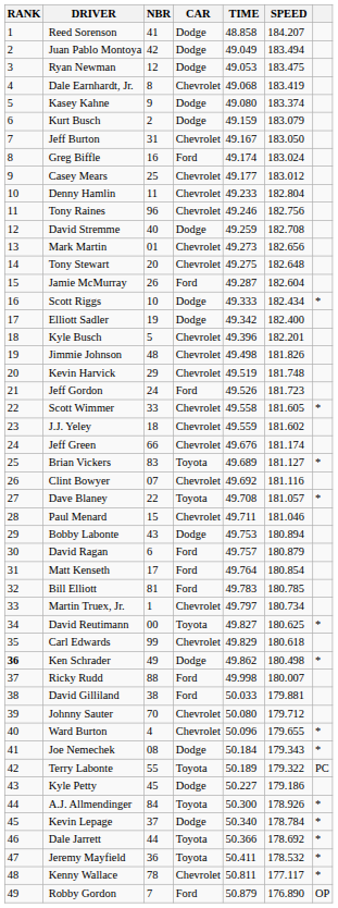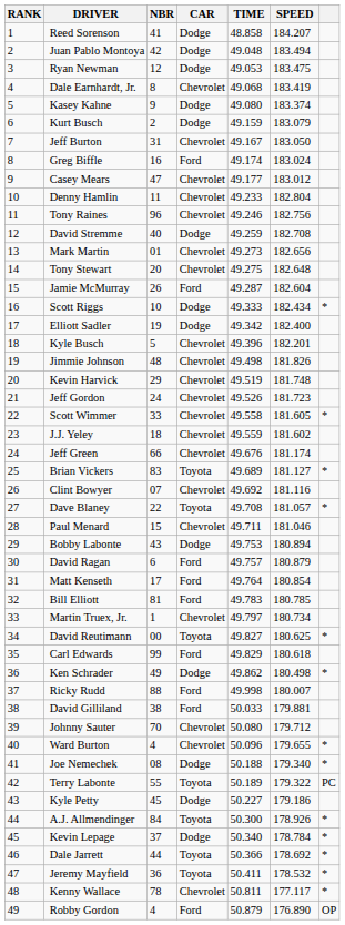 <table class="wikitable">
 <tr>
 <th>RANK</th>
 <th>DRIVER</th>
 <th>NBR</th>
 <th>CAR</th>
 <th>TIME</th>
 <th>SPEED</th>
 <th></th>
 </tr>
 <tr>
 <td>1</td>
 <td> Reed Sorenson</td>
 <td>41</td>
 <td>Dodge</td>
 <td>48.858  </td>
 <td>184.207  </td>
 <td></td>
 </tr>
 <tr>
 <td>2</td>
 <td> Juan Pablo Montoya</td>
 <td>42</td>
 <td>Dodge</td>
-<td>49.049  </td>
+<td>49.048  </td>
 <td>183.494  </td>
 <td></td>
 </tr>
 <tr>
 <td>3</td>
 <td> Ryan Newman</td>
 <td>12</td>
 <td>Dodge</td>
 <td>49.053  </td>
 <td>183.475  </td>
 <td></td>
 </tr>
 <tr>
 <td>4</td>
 <td> Dale Earnhardt, Jr.</td>
 <td>8</td>
 <td>Chevrolet</td>
 <td>49.068  </td>
 <td>183.419  </td>
 <td></td>
 </tr>
 <tr>
 <td>5</td>
 <td> Kasey Kahne</td>
 <td>9</td>
 <td>Dodge</td>
 <td>49.080  </td>
 <td>183.374  </td>
 <td></td>
 </tr>
 <tr>
 <td>6</td>
 <td> Kurt Busch</td>
 <td>2</td>
 <td>Dodge</td>
 <td>49.159  </td>
 <td>183.079  </td>
 <td></td>
 </tr>
 <tr>
 <td>7</td>
 <td> Jeff Burton</td>
 <td>31</td>
 <td>Chevrolet</td>
 <td>49.167  </td>
 <td>183.050  </td>
 <td></td>
 </tr>
 <tr>
 <td>8</td>
 <td> Greg Biffle</td>
 <td>16</td>
 <td>Ford</td>
 <td>49.174  </td>
 <td>183.024  </td>
 <td></td>
 </tr>
 <tr>
 <td>9</td>
 <td> Casey Mears</td>
-<td>25</td>
+<td>47</td>
 <td>Chevrolet</td>
 <td>49.177  </td>
 <td>183.012  </td>
 <td></td>
 </tr>
 <tr>
 <td>10</td>
 <td> Denny Hamlin</td>
 <td>11</td>
 <td>Chevrolet</td>
 <td>49.233  </td>
 <td>182.804  </td>
 <td></td>
 </tr>
 <tr>
 <td>11</td>
 <td> Tony Raines</td>
 <td>96</td>
 <td>Chevrolet</td>
 <td>49.246  </td>
 <td>182.756  </td>
 <td></td>
 </tr>
 <tr>
 <td>12</td>
 <td> David Stremme</td>
 <td>40</td>
 <td>Dodge</td>
 <td>49.259  </td>
 <td>182.708  </td>
 <td></td>
 </tr>
 <tr>
 <td>13</td>
 <td> Mark Martin</td>
 <td>01</td>
 <td>Chevrolet</td>
 <td>49.273  </td>
 <td>182.656  </td>
 <td></td>
 </tr>
 <tr>
 <td>14</td>
 <td> Tony Stewart</td>
 <td>20</td>
 <td>Chevrolet</td>
 <td>49.275  </td>
 <td>182.648  </td>
 <td></td>
 </tr>
 <tr>
 <td>15</td>
 <td> Jamie McMurray</td>
 <td>26</td>
 <td>Ford</td>
 <td>49.287  </td>
 <td>182.604  </td>
 <td></td>
 </tr>
 <tr>
 <td>16</td>
 <td> Scott Riggs</td>
 <td>10</td>
 <td>Dodge</td>
 <td>49.333  </td>
 <td>182.434  </td>
 <td>*</td>
 </tr>
 <tr>
 <td>17</td>
 <td> Elliott Sadler</td>
 <td>19</td>
 <td>Dodge</td>
 <td>49.342  </td>
 <td>182.400  </td>
 <td></td>
 </tr>
 <tr>
 <td>18</td>
 <td> Kyle Busch</td>
 <td>5</td>
 <td>Chevrolet</td>
 <td>49.396  </td>
 <td>182.201  </td>
 <td></td>
 </tr>
 <tr>
 <td>19</td>
 <td> Jimmie Johnson</td>
 <td>48</td>
 <td>Chevrolet</td>
 <td>49.498  </td>
 <td>181.826  </td>
 <td></td>
 </tr>
 <tr>
 <td>20</td>
 <td> Kevin Harvick</td>
 <td>29</td>
 <td>Chevrolet</td>
 <td>49.519  </td>
 <td>181.748  </td>
 <td></td>
 </tr>
 <tr>
 <td>21</td>
 <td> Jeff Gordon</td>
 <td>24</td>
-<td>Ford</td>
+<td>Chevrolet</td>
 <td>49.526  </td>
 <td>181.723  </td>
 <td></td>
 </tr>
 <tr>
 <td>22</td>
 <td> Scott Wimmer</td>
 <td>33</td>
 <td>Chevrolet</td>
 <td>49.558  </td>
 <td>181.605  </td>
 <td>*</td>
 </tr>
 <tr>
 <td>23</td>
 <td> J.J. Yeley</td>
 <td>18</td>
 <td>Chevrolet</td>
 <td>49.559  </td>
 <td>181.602  </td>
 <td></td>
 </tr>
 <tr>
 <td>24</td>
 <td> Jeff Green</td>
 <td>66</td>
 <td>Chevrolet</td>
 <td>49.676  </td>
 <td>181.174  </td>
 <td></td>
 </tr>
 <tr>
 <td>25</td>
 <td> Brian Vickers</td>
 <td>83</td>
 <td>Toyota</td>
 <td>49.689  </td>
 <td>181.127  </td>
 <td>*</td>
 </tr>
 <tr>
 <td>26</td>
 <td> Clint Bowyer</td>
 <td>07</td>
 <td>Chevrolet</td>
 <td>49.692  </td>
 <td>181.116  </td>
 <td></td>
 </tr>
 <tr>
 <td>27</td>
 <td> Dave Blaney</td>
 <td>22</td>
 <td>Toyota</td>
 <td>49.708  </td>
 <td>181.057  </td>
 <td>*</td>
 </tr>
 <tr>
 <td>28</td>
 <td> Paul Menard</td>
 <td>15</td>
 <td>Chevrolet</td>
 <td>49.711  </td>
 <td>181.046  </td>
 <td></td>
 </tr>
 <tr>
 <td>29</td>
 <td> Bobby Labonte</td>
 <td>43</td>
 <td>Dodge</td>
 <td>49.753  </td>
 <td>180.894  </td>
 <td></td>
 </tr>
 <tr>
 <td>30</td>
 <td> David Ragan</td>
 <td>6</td>
 <td>Ford</td>
 <td>49.757  </td>
 <td>180.879  </td>
 <td></td>
 </tr>
 <tr>
 <td>31</td>
 <td> Matt Kenseth</td>
 <td>17</td>
 <td>Ford</td>
 <td>49.764  </td>
 <td>180.854  </td>
 <td></td>
 </tr>
 <tr>
 <td>32</td>
 <td> Bill Elliott</td>
 <td>81</td>
 <td>Ford</td>
 <td>49.783  </td>
 <td>180.785  </td>
 <td></td>
 </tr>
 <tr>
 <td>33</td>
 <td> Martin Truex, Jr.</td>
 <td>1</td>
 <td>Chevrolet</td>
 <td>49.797  </td>
 <td>180.734  </td>
 <td></td>
 </tr>
 <tr>
 <td>34</td>
 <td> David Reutimann</td>
 <td>00</td>
 <td>Toyota</td>
 <td>49.827  </td>
 <td>180.625  </td>
 <td>*</td>
 </tr>
 <tr>
 <td>35</td>
 <td> Carl Edwards</td>
 <td>99</td>
-<td>Chevrolet</td>
+<td>Ford</td>
 <td>49.829  </td>
 <td>180.618  </td>
 <td></td>
 </tr>
 <tr>
-<td><strong>36</strong></td>
+<td>36</td>
 <td> Ken Schrader</td>
 <td>49</td>
 <td>Dodge</td>
 <td>49.862  </td>
 <td>180.498  </td>
 <td>*</td>
 </tr>
 <tr>
 <td>37</td>
 <td> Ricky Rudd</td>
 <td>88</td>
 <td>Ford</td>
 <td>49.998  </td>
 <td>180.007  </td>
 <td></td>
 </tr>
 <tr>
 <td>38</td>
 <td> David Gilliland</td>
 <td>38</td>
 <td>Ford</td>
 <td>50.033  </td>
 <td>179.881  </td>
 <td></td>
 </tr>
 <tr>
 <td>39</td>
 <td> Johnny Sauter</td>
 <td>70</td>
 <td>Chevrolet</td>
 <td>50.080  </td>
 <td>179.712  </td>
 <td></td>
 </tr>
 <tr>
 <td>40</td>
 <td> Ward Burton</td>
 <td>4</td>
 <td>Chevrolet</td>
 <td>50.096  </td>
 <td>179.655  </td>
 <td>*</td>
 </tr>
 <tr>
 <td>41</td>
 <td> Joe Nemechek</td>
 <td>08</td>
 <td>Dodge</td>
-<td>50.184  </td>
-<td>179.343  </td>
+<td>50.188  </td>
+<td>179.340  </td>
 <td>*</td>
 </tr>
 <tr>
 <td>42</td>
 <td> Terry Labonte</td>
 <td>55</td>
 <td>Toyota</td>
 <td>50.189  </td>
 <td>179.322  </td>
 <td>PC</td>
 </tr>
 <tr>
 <td>43</td>
 <td> Kyle Petty</td>
 <td>45</td>
 <td>Dodge</td>
 <td>50.227  </td>
 <td>179.186  </td>
 <td></td>
 </tr>
 <tr>
 <td>44</td>
 <td> A.J. Allmendinger</td>
 <td>84</td>
 <td>Toyota</td>
 <td>50.300  </td>
 <td>178.926  </td>
 <td>*</td>
 </tr>
 <tr>
 <td>45</td>
 <td> Kevin Lepage</td>
 <td>37</td>
 <td>Dodge</td>
 <td>50.340  </td>
 <td>178.784  </td>
 <td>*</td>
 </tr>
 <tr>
 <td>46</td>
 <td> Dale Jarrett</td>
 <td>44</td>
 <td>Toyota</td>
 <td>50.366  </td>
 <td>178.692  </td>
 <td>*</td>
 </tr>
 <tr>
 <td>47</td>
 <td> Jeremy Mayfield</td>
 <td>36</td>
 <td>Toyota</td>
 <td>50.411  </td>
 <td>178.532  </td>
 <td>*</td>
 </tr>
 <tr>
 <td>48</td>
 <td> Kenny Wallace</td>
 <td>78</td>
 <td>Chevrolet</td>
 <td>50.811  </td>
 <td>177.117  </td>
 <td>*</td>
 </tr>
 <tr>
 <td>49</td>
 <td> Robby Gordon</td>
-<td>7</td>
+<td>4</td>
 <td>Ford</td>
 <td>50.879  </td>
 <td>176.890  </td>
 <td>OP</td>
 </tr>
 </table>
